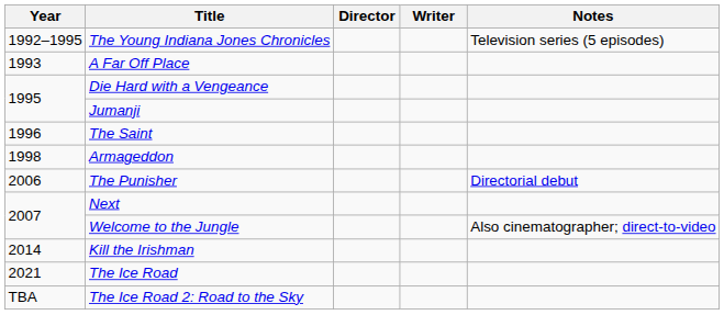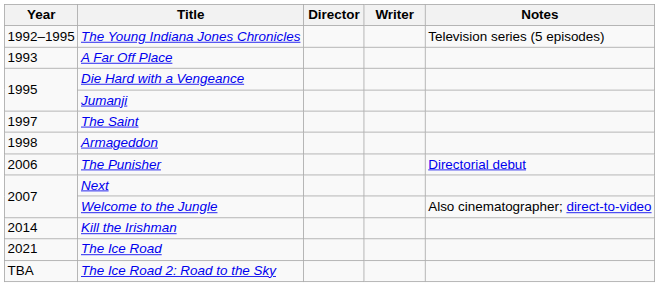 <table class="wikitable">
 <tr>
 <th>Year</th>
 <th>Title</th>
 <th width=65>Director</th>
 <th width=65>Writer</th>
 <th>Notes</th>
 </tr>
 <tr>
 <td>1992–1995</td>
 <td><em><a href='#'>The Young Indiana Jones Chronicles</a></em></td>
 <td></td>
 <td></td>
 <td>Television series (5 episodes)</td>
 </tr>
 <tr>
 <td>1993</td>
 <td><em><a href='#'>A Far Off Place</a></em></td>
 <td></td>
 <td></td>
 <td></td>
 </tr>
 <tr>
 <td rowspan="2">1995</td>
 <td><em><a href='#'>Die Hard with a Vengeance</a></em></td>
 <td></td>
 <td></td>
 <td></td>
 </tr>
 <tr>
 <td><em><a href='#'>Jumanji</a></em></td>
 <td></td>
 <td></td>
 <td></td>
 </tr>
 <tr>
-<td>1996</td>
+<td>1997</td>
 <td><em><a href='#'>The Saint</a></em></td>
 <td></td>
 <td></td>
 <td></td>
 </tr>
 <tr>
 <td>1998</td>
 <td><em><a href='#'>Armageddon</a></em></td>
 <td></td>
 <td></td>
 <td></td>
 </tr>
 <tr>
 <td>2006</td>
 <td><em><a href='#'>The Punisher</a></em></td>
 <td></td>
 <td></td>
 <td><a href='#'>Directorial debut</a></td>
 </tr>
 <tr>
 <td rowspan="2">2007</td>
 <td><em><a href='#'>Next</a></em></td>
 <td></td>
 <td></td>
 <td></td>
 </tr>
 <tr>
 <td><em><a href='#'>Welcome to the Jungle</a></em></td>
 <td></td>
 <td></td>
 <td>Also cinematographer; <a href='#'>direct-to-video</a></td>
 </tr>
 <tr>
 <td>2014</td>
 <td><em><a href='#'>Kill the Irishman</a></em></td>
 <td></td>
 <td></td>
 <td></td>
 </tr>
 <tr>
 <td>2021</td>
 <td><em><a href='#'>The Ice Road</a></em></td>
 <td></td>
 <td></td>
 <td></td>
 </tr>
 <tr>
 <td>TBA</td>
 <td><em><a href='#'>The Ice Road 2: Road to the Sky</a></em></td>
 <td></td>
 <td></td>
 <td></td>
 </tr>
 </table>
